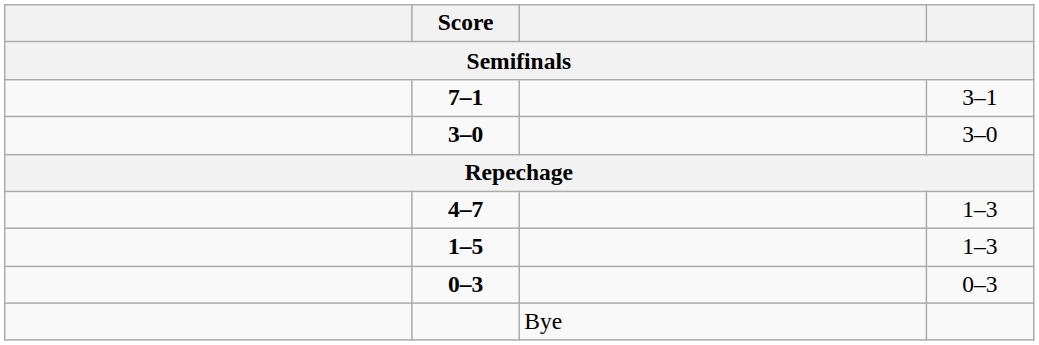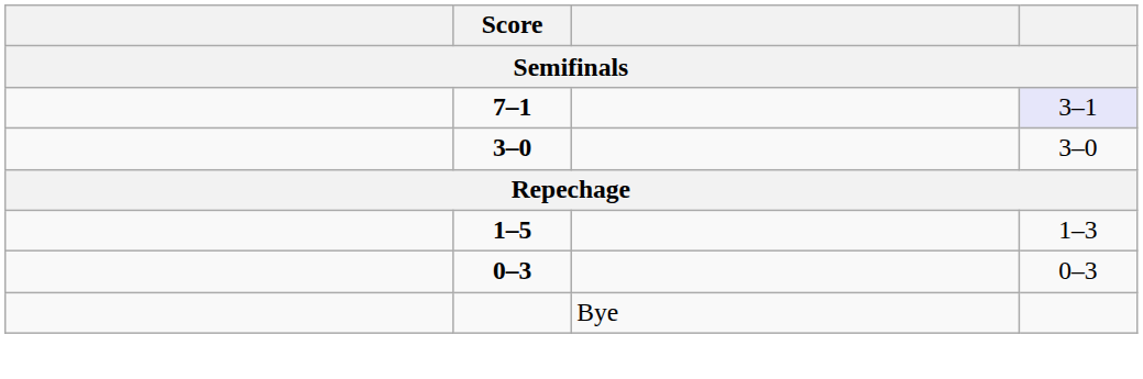 <table class="wikitable" style="text-align: left; ">
 <tr>
 <th align="right" width="270"></th>
 <th width="65">Score</th>
 <th align="left" width="270"></th>
 <th width="65"></th>
 </tr>
 <tr>
 <th colspan=4>Semifinals</th>
 </tr>
 <tr>
 <td><strong></strong></td>
 <td align="center"><strong>7–1</strong></td>
 <td></td>
-<td align=center>3–1 <strong></strong></td>
+<td align=center style="background: lavender;">3–1 <strong></strong></td>
 </tr>
 <tr>
 <td><strong></strong></td>
 <td align="center"><strong>3–0</strong></td>
 <td></td>
 <td align=center>3–0 <strong></strong></td>
 </tr>
 <tr>
 <th colspan=4>Repechage</th>
-</tr>
-<tr>
-<td></td>
-<td align="center"><strong>4–7</strong></td>
-<td><strong></strong></td>
-<td align=center>1–3 <strong></strong></td>
 </tr>
 <tr>
 <td></td>
 <td align="center"><strong>1–5</strong></td>
 <td><strong></strong></td>
 <td align=center>1–3 <strong></strong></td>
 </tr>
 <tr>
 <td></td>
 <td align="center"><strong>0–3</strong></td>
 <td><strong></strong></td>
 <td align=center>0–3 <strong></strong></td>
 </tr>
 <tr>
 <td><strong></strong></td>
 <td></td>
 <td>Bye</td>
 <td></td>
 </tr>
 </table>
